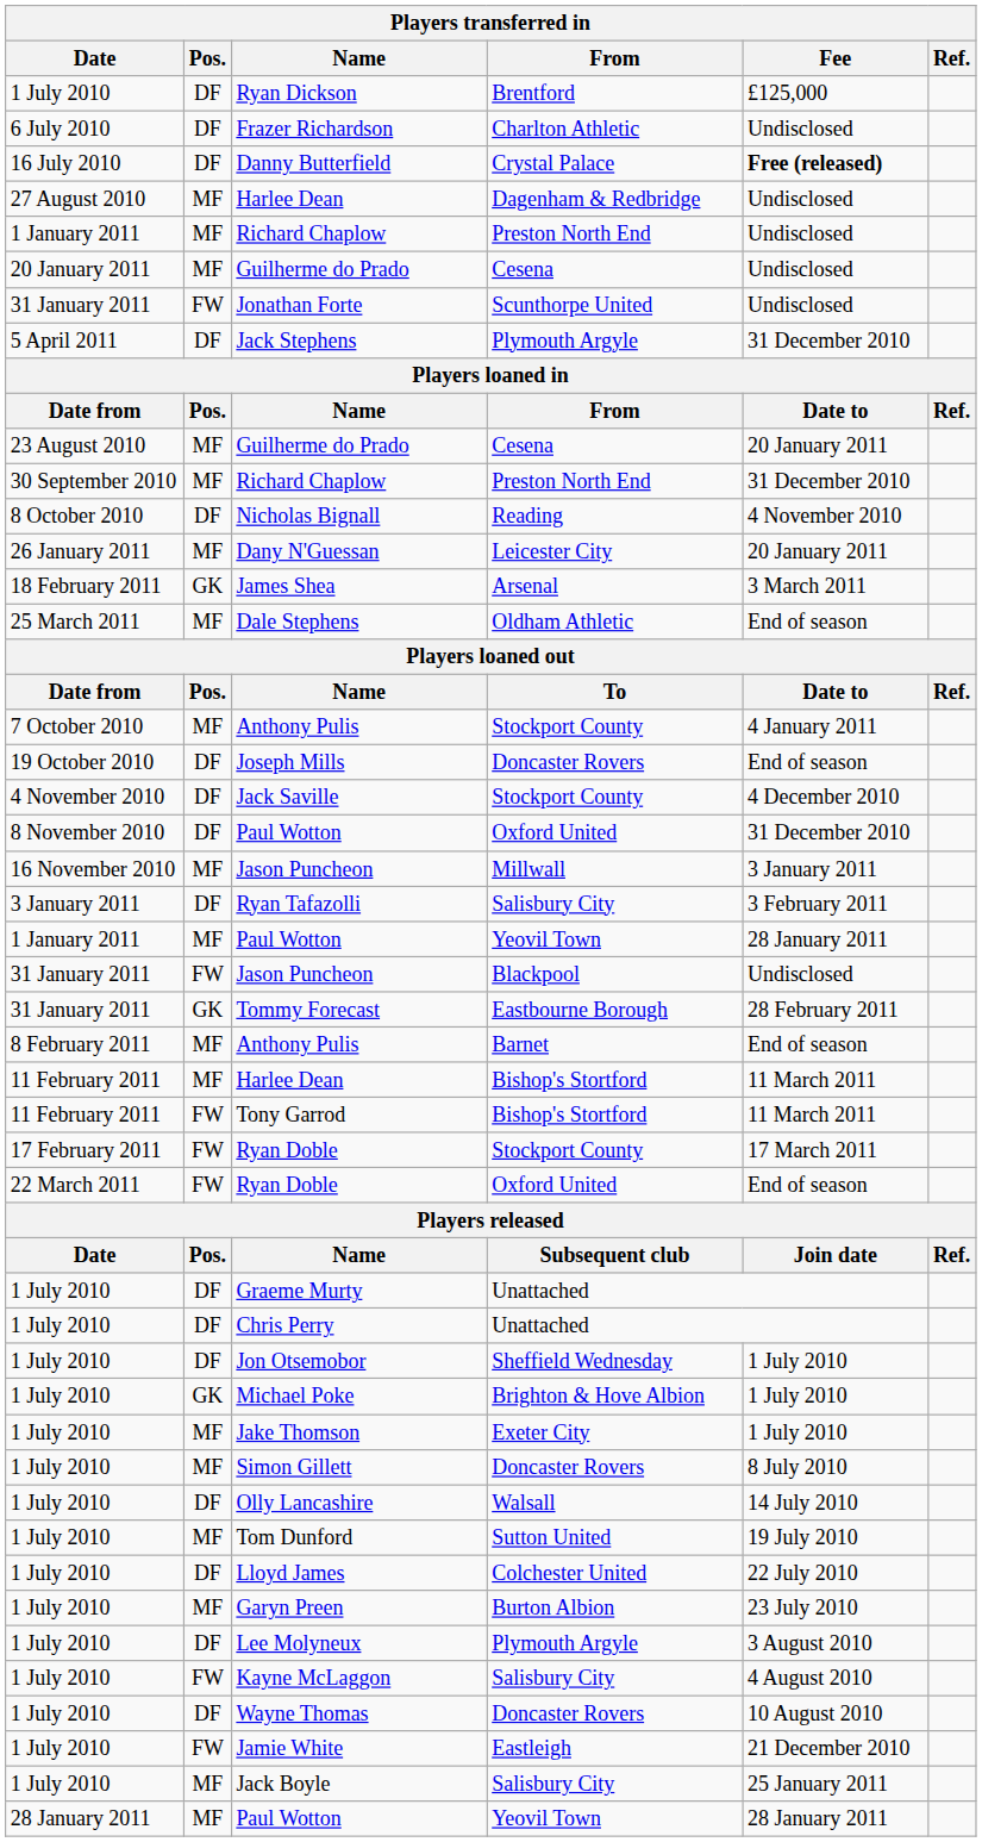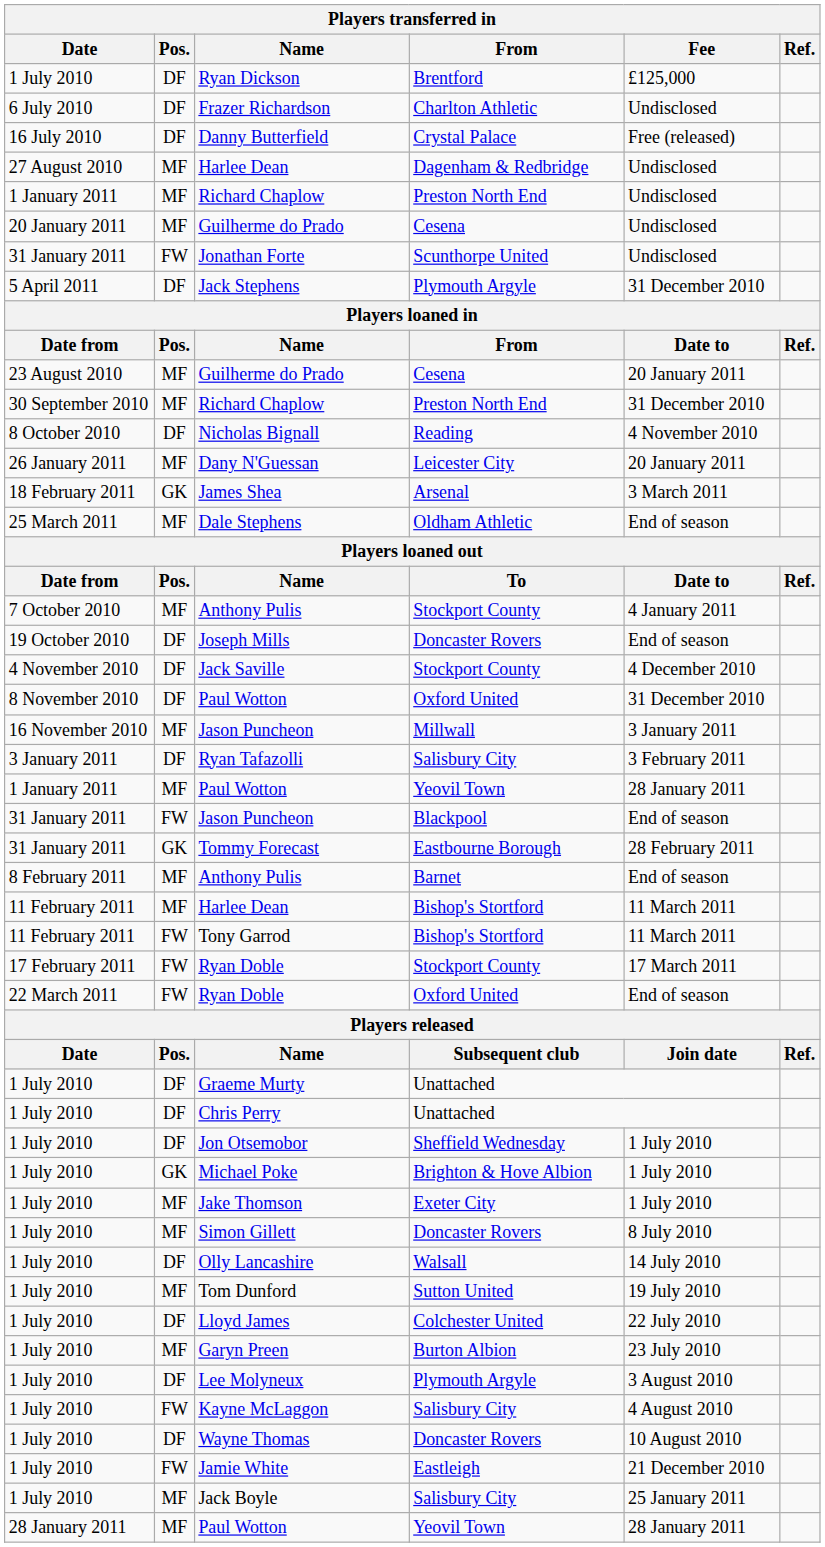 <table class="wikitable" style="font-size:95%;">
 <tr>
 <th colspan="6">Players transferred in</th>
 </tr>
 <tr>
 <th style="width:120px;">Date</th>
 <th style="width:25px;">Pos.</th>
 <th style="width:175px;">Name</th>
 <th style="width:175px;">From</th>
 <th style="width:125px;">Fee</th>
 <th style="width:25px;">Ref.</th>
 </tr>
 <tr>
 <td>1 July 2010</td>
 <td style="text-align:center;">DF</td>
 <td> <a href='#'>Ryan Dickson</a></td>
 <td> <a href='#'>Brentford</a></td>
 <td>£125,000</td>
 <td style="text-align:center;"></td>
 </tr>
 <tr>
 <td>6 July 2010</td>
 <td style="text-align:center;">DF</td>
 <td> <a href='#'>Frazer Richardson</a></td>
 <td> <a href='#'>Charlton Athletic</a></td>
 <td>Undisclosed</td>
 <td style="text-align:center;"></td>
 </tr>
 <tr>
 <td>16 July 2010</td>
 <td style="text-align:center;">DF</td>
 <td> <a href='#'>Danny Butterfield</a></td>
 <td> <a href='#'>Crystal Palace</a></td>
-<td><strong>Free (released)</strong></td>
+<td>Free (released)</td>
 <td style="text-align:center;"></td>
 </tr>
 <tr>
 <td>27 August 2010</td>
 <td style="text-align:center;">MF</td>
 <td> <a href='#'>Harlee Dean</a></td>
 <td> <a href='#'>Dagenham & Redbridge</a></td>
 <td>Undisclosed</td>
 <td style="text-align:center;"></td>
 </tr>
 <tr>
 <td>1 January 2011</td>
 <td style="text-align:center;">MF</td>
 <td> <a href='#'>Richard Chaplow</a></td>
 <td> <a href='#'>Preston North End</a></td>
 <td>Undisclosed</td>
 <td style="text-align:center;"></td>
 </tr>
 <tr>
 <td>20 January 2011</td>
 <td style="text-align:center;">MF</td>
 <td> <a href='#'>Guilherme do Prado</a></td>
 <td> <a href='#'>Cesena</a></td>
 <td>Undisclosed</td>
 <td style="text-align:center;"></td>
 </tr>
 <tr>
 <td>31 January 2011</td>
 <td style="text-align:center;">FW</td>
 <td> <a href='#'>Jonathan Forte</a></td>
 <td> <a href='#'>Scunthorpe United</a></td>
 <td>Undisclosed</td>
 <td style="text-align:center;"></td>
 </tr>
 <tr>
 <td>5 April 2011</td>
 <td style="text-align:center;">DF</td>
 <td> <a href='#'>Jack Stephens</a></td>
 <td> <a href='#'>Plymouth Argyle</a></td>
 <td>31 December 2010</td>
 <td style="text-align:center;"></td>
 </tr>
 <tr>
 <th colspan="6">Players loaned in</th>
 </tr>
 <tr>
 <th>Date from</th>
 <th>Pos.</th>
 <th>Name</th>
 <th>From</th>
 <th>Date to</th>
 <th>Ref.</th>
 </tr>
 <tr>
 <td>23 August 2010</td>
 <td style="text-align:center;">MF</td>
 <td> <a href='#'>Guilherme do Prado</a></td>
 <td> <a href='#'>Cesena</a></td>
 <td>20 January 2011</td>
 <td style="text-align:center;"></td>
 </tr>
 <tr>
 <td>30 September 2010</td>
 <td style="text-align:center;">MF</td>
 <td> <a href='#'>Richard Chaplow</a></td>
 <td> <a href='#'>Preston North End</a></td>
 <td>31 December 2010</td>
 <td style="text-align:center;"></td>
 </tr>
 <tr>
 <td>8 October 2010</td>
 <td style="text-align:center;">DF</td>
 <td> <a href='#'>Nicholas Bignall</a></td>
 <td> <a href='#'>Reading</a></td>
 <td>4 November 2010</td>
 <td style="text-align:center;"></td>
 </tr>
 <tr>
 <td>26 January 2011</td>
 <td style="text-align:center;">MF</td>
 <td> <a href='#'>Dany N'Guessan</a></td>
 <td> <a href='#'>Leicester City</a></td>
 <td>20 January 2011</td>
 <td style="text-align:center;"></td>
 </tr>
 <tr>
 <td>18 February 2011</td>
 <td style="text-align:center;">GK</td>
 <td> <a href='#'>James Shea</a></td>
 <td> <a href='#'>Arsenal</a></td>
 <td>3 March 2011</td>
 <td style="text-align:center;"></td>
 </tr>
 <tr>
 <td>25 March 2011</td>
 <td style="text-align:center;">MF</td>
 <td> <a href='#'>Dale Stephens</a></td>
 <td> <a href='#'>Oldham Athletic</a></td>
 <td>End of season</td>
 <td style="text-align:center;"></td>
 </tr>
 <tr>
 <th colspan="6">Players loaned out</th>
 </tr>
 <tr>
 <th>Date from</th>
 <th>Pos.</th>
 <th>Name</th>
 <th>To</th>
 <th>Date to</th>
 <th>Ref.</th>
 </tr>
 <tr>
 <td>7 October 2010</td>
 <td style="text-align:center;">MF</td>
 <td> <a href='#'>Anthony Pulis</a></td>
 <td> <a href='#'>Stockport County</a></td>
 <td>4 January 2011</td>
 <td style="text-align:center;"></td>
 </tr>
 <tr>
 <td>19 October 2010</td>
 <td style="text-align:center;">DF</td>
 <td> <a href='#'>Joseph Mills</a></td>
 <td> <a href='#'>Doncaster Rovers</a></td>
 <td>End of season</td>
 <td style="text-align:center;"></td>
 </tr>
 <tr>
 <td>4 November 2010</td>
 <td style="text-align:center;">DF</td>
 <td> <a href='#'>Jack Saville</a></td>
 <td> <a href='#'>Stockport County</a></td>
 <td>4 December 2010</td>
 <td style="text-align:center;"></td>
 </tr>
 <tr>
 <td>8 November 2010</td>
 <td style="text-align:center;">DF</td>
 <td> <a href='#'>Paul Wotton</a></td>
 <td> <a href='#'>Oxford United</a></td>
 <td>31 December 2010</td>
 <td style="text-align:center;"></td>
 </tr>
 <tr>
 <td>16 November 2010</td>
 <td style="text-align:center;">MF</td>
 <td> <a href='#'>Jason Puncheon</a></td>
 <td> <a href='#'>Millwall</a></td>
 <td>3 January 2011</td>
 <td style="text-align:center;"></td>
 </tr>
 <tr>
 <td>3 January 2011</td>
 <td style="text-align:center;">DF</td>
 <td> <a href='#'>Ryan Tafazolli</a></td>
 <td> <a href='#'>Salisbury City</a></td>
 <td>3 February 2011</td>
 <td style="text-align:center;"></td>
 </tr>
 <tr>
 <td>1 January 2011</td>
 <td style="text-align:center;">MF</td>
 <td> <a href='#'>Paul Wotton</a></td>
 <td> <a href='#'>Yeovil Town</a></td>
 <td>28 January 2011</td>
 <td style="text-align:center;"></td>
 </tr>
 <tr>
 <td>31 January 2011</td>
 <td style="text-align:center;">FW</td>
 <td> <a href='#'>Jason Puncheon</a></td>
 <td> <a href='#'>Blackpool</a></td>
-<td>Undisclosed</td>
+<td>End of season</td>
 <td style="text-align:center;"></td>
 </tr>
 <tr>
 <td>31 January 2011</td>
 <td style="text-align:center;">GK</td>
 <td> <a href='#'>Tommy Forecast</a></td>
 <td> <a href='#'>Eastbourne Borough</a></td>
 <td>28 February 2011</td>
 <td style="text-align:center;"></td>
 </tr>
 <tr>
 <td>8 February 2011</td>
 <td style="text-align:center;">MF</td>
 <td> <a href='#'>Anthony Pulis</a></td>
 <td> <a href='#'>Barnet</a></td>
 <td>End of season</td>
 <td style="text-align:center;"></td>
 </tr>
 <tr>
 <td>11 February 2011</td>
 <td style="text-align:center;">MF</td>
 <td> <a href='#'>Harlee Dean</a></td>
 <td> <a href='#'>Bishop's Stortford</a></td>
 <td>11 March 2011</td>
 <td style="text-align:center;"></td>
 </tr>
 <tr>
 <td>11 February 2011</td>
 <td style="text-align:center;">FW</td>
 <td> Tony Garrod</td>
 <td> <a href='#'>Bishop's Stortford</a></td>
 <td>11 March 2011</td>
 <td style="text-align:center;"></td>
 </tr>
 <tr>
 <td>17 February 2011</td>
 <td style="text-align:center;">FW</td>
 <td> <a href='#'>Ryan Doble</a></td>
 <td> <a href='#'>Stockport County</a></td>
 <td>17 March 2011</td>
 <td style="text-align:center;"></td>
 </tr>
 <tr>
 <td>22 March 2011</td>
 <td style="text-align:center;">FW</td>
 <td> <a href='#'>Ryan Doble</a></td>
 <td> <a href='#'>Oxford United</a></td>
 <td>End of season</td>
 <td style="text-align:center;"></td>
 </tr>
 <tr>
 <th colspan="6">Players released</th>
 </tr>
 <tr>
 <th>Date</th>
 <th>Pos.</th>
 <th>Name</th>
 <th>Subsequent club</th>
 <th>Join date</th>
 <th>Ref.</th>
 </tr>
 <tr>
 <td>1 July 2010</td>
 <td style="text-align:center;">DF</td>
 <td> <a href='#'>Graeme Murty</a></td>
 <td colspan="2">Unattached</td>
 <td style="text-align:center;"></td>
 </tr>
 <tr>
 <td>1 July 2010</td>
 <td style="text-align:center;">DF</td>
 <td> <a href='#'>Chris Perry</a></td>
 <td colspan="2">Unattached</td>
 <td style="text-align:center;"></td>
 </tr>
 <tr>
 <td>1 July 2010</td>
 <td style="text-align:center;">DF</td>
 <td> <a href='#'>Jon Otsemobor</a></td>
 <td> <a href='#'>Sheffield Wednesday</a></td>
 <td>1 July 2010</td>
 <td style="text-align:center;"></td>
 </tr>
 <tr>
 <td>1 July 2010</td>
 <td style="text-align:center;">GK</td>
 <td> <a href='#'>Michael Poke</a></td>
 <td> <a href='#'>Brighton & Hove Albion</a></td>
 <td>1 July 2010</td>
 <td style="text-align:center;"></td>
 </tr>
 <tr>
 <td>1 July 2010</td>
 <td style="text-align:center;">MF</td>
 <td> <a href='#'>Jake Thomson</a></td>
 <td> <a href='#'>Exeter City</a></td>
 <td>1 July 2010</td>
 <td style="text-align:center;"></td>
 </tr>
 <tr>
 <td>1 July 2010</td>
 <td style="text-align:center;">MF</td>
 <td> <a href='#'>Simon Gillett</a></td>
 <td> <a href='#'>Doncaster Rovers</a></td>
 <td>8 July 2010</td>
 <td style="text-align:center;"></td>
 </tr>
 <tr>
 <td>1 July 2010</td>
 <td style="text-align:center;">DF</td>
 <td> <a href='#'>Olly Lancashire</a></td>
 <td> <a href='#'>Walsall</a></td>
 <td>14 July 2010</td>
 <td style="text-align:center;"></td>
 </tr>
 <tr>
 <td>1 July 2010</td>
 <td style="text-align:center;">MF</td>
 <td> Tom Dunford</td>
 <td> <a href='#'>Sutton United</a></td>
 <td>19 July 2010</td>
 <td style="text-align:center;"></td>
 </tr>
 <tr>
 <td>1 July 2010</td>
 <td style="text-align:center;">DF</td>
 <td> <a href='#'>Lloyd James</a></td>
 <td> <a href='#'>Colchester United</a></td>
 <td>22 July 2010</td>
 <td style="text-align:center;"></td>
 </tr>
 <tr>
 <td>1 July 2010</td>
 <td style="text-align:center;">MF</td>
 <td> <a href='#'>Garyn Preen</a></td>
 <td> <a href='#'>Burton Albion</a></td>
 <td>23 July 2010</td>
 <td style="text-align:center;"></td>
 </tr>
 <tr>
 <td>1 July 2010</td>
 <td style="text-align:center;">DF</td>
 <td> <a href='#'>Lee Molyneux</a></td>
 <td> <a href='#'>Plymouth Argyle</a></td>
 <td>3 August 2010</td>
 <td style="text-align:center;"></td>
 </tr>
 <tr>
 <td>1 July 2010</td>
 <td style="text-align:center;">FW</td>
 <td> <a href='#'>Kayne McLaggon</a></td>
 <td> <a href='#'>Salisbury City</a></td>
 <td>4 August 2010</td>
 <td style="text-align:center;"></td>
 </tr>
 <tr>
 <td>1 July 2010</td>
 <td style="text-align:center;">DF</td>
 <td> <a href='#'>Wayne Thomas</a></td>
 <td> <a href='#'>Doncaster Rovers</a></td>
 <td>10 August 2010</td>
 <td style="text-align:center;"></td>
 </tr>
 <tr>
 <td>1 July 2010</td>
 <td style="text-align:center;">FW</td>
 <td> <a href='#'>Jamie White</a></td>
 <td> <a href='#'>Eastleigh</a></td>
 <td>21 December 2010</td>
 <td style="text-align:center;"></td>
 </tr>
 <tr>
 <td>1 July 2010</td>
 <td style="text-align:center;">MF</td>
 <td> Jack Boyle</td>
 <td> <a href='#'>Salisbury City</a></td>
 <td>25 January 2011</td>
 <td style="text-align:center;"></td>
 </tr>
 <tr>
 <td>28 January 2011</td>
 <td style="text-align:center;">MF</td>
 <td> <a href='#'>Paul Wotton</a></td>
 <td> <a href='#'>Yeovil Town</a></td>
 <td>28 January 2011</td>
 <td style="text-align:center;"></td>
 </tr>
 </table>
